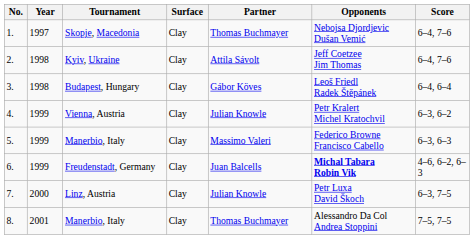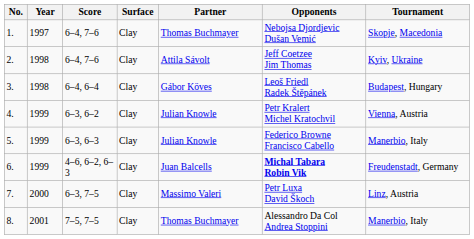 <table class="sortable wikitable" style=font-size:97%>
 <tr>
 <th width=30>No.</th>
 <th width=50>Year</th>
-<th style="width:160px">Tournament</th>
+<th style="width:80px" class="unsortable">Score</th>
 <th width=60>Surface</th>
 <th style="width:160px">Partner</th>
 <th style="width:160px">Opponents</th>
-<th style="width:80px" class="unsortable">Score</th>
+<th style="width:160px">Tournament</th>
 </tr>
 <tr>
 <td>1.</td>
 <td>1997</td>
-<td><a href='#'>Skopje</a>, <a href='#'>Macedonia</a></td>
+<td>6–4, 7–6</td>
 <td>Clay</td>
 <td> <a href='#'>Thomas Buchmayer</a></td>
 <td> <a href='#'>Nebojsa Djordjevic</a><br> <a href='#'>Dušan Vemić</a></td>
-<td>6–4, 7–6</td>
+<td><a href='#'>Skopje</a>, <a href='#'>Macedonia</a></td>
 </tr>
 <tr>
 <td>2.</td>
 <td>1998</td>
-<td><a href='#'>Kyiv</a>, <a href='#'>Ukraine</a></td>
+<td>6–4, 7–6</td>
 <td>Clay</td>
 <td> <a href='#'>Attila Sávolt</a></td>
 <td> <a href='#'>Jeff Coetzee</a><br> <a href='#'>Jim Thomas</a></td>
-<td>6–4, 7–6</td>
+<td><a href='#'>Kyiv</a>, <a href='#'>Ukraine</a></td>
 </tr>
 <tr>
 <td>3.</td>
 <td>1998</td>
-<td><a href='#'>Budapest</a>, Hungary</td>
+<td>6–4, 6–4</td>
 <td>Clay</td>
 <td> <a href='#'>Gábor Köves</a></td>
 <td> <a href='#'>Leoš Friedl</a><br> <a href='#'>Radek Štěpánek</a></td>
-<td>6–4, 6–4</td>
+<td><a href='#'>Budapest</a>, Hungary</td>
 </tr>
 <tr>
 <td>4.</td>
 <td>1999</td>
-<td><a href='#'>Vienna</a>, Austria</td>
+<td>6–3, 6–2</td>
 <td>Clay</td>
 <td> <a href='#'>Julian Knowle</a></td>
 <td> <a href='#'>Petr Kralert</a><br> <a href='#'>Michel Kratochvil</a></td>
-<td>6–3, 6–2</td>
+<td><a href='#'>Vienna</a>, Austria</td>
 </tr>
 <tr>
 <td>5.</td>
 <td>1999</td>
+<td>6–3, 6–3</td>
+<td>Clay</td>
+<td> <a href='#'>Julian Knowle</a></td>
+<td> <a href='#'>Federico Browne</a><br> <a href='#'>Francisco Cabello</a></td>
 <td><a href='#'>Manerbio</a>, Italy</td>
-<td>Clay</td>
-<td> <a href='#'>Massimo Valeri</a></td>
-<td> <a href='#'>Federico Browne</a><br> <a href='#'>Francisco Cabello</a></td>
-<td>6–3, 6–3</td>
 </tr>
 <tr>
 <td>6.</td>
 <td>1999</td>
-<td><a href='#'>Freudenstadt</a>, Germany</td>
+<td>4–6, 6–2, 6–3</td>
 <td>Clay</td>
 <td> <a href='#'>Juan Balcells</a></td>
 <td><strong> <a href='#'>Michal Tabara</a><br> <a href='#'>Robin Vik</a></strong></td>
-<td>4–6, 6–2, 6–3</td>
+<td><a href='#'>Freudenstadt</a>, Germany</td>
 </tr>
 <tr>
 <td>7.</td>
 <td>2000</td>
+<td>6–3, 7–5</td>
+<td>Clay</td>
+<td> <a href='#'>Massimo Valeri</a></td>
+<td> <a href='#'>Petr Luxa</a><br> <a href='#'>David Škoch</a></td>
 <td><a href='#'>Linz</a>, Austria</td>
-<td>Clay</td>
-<td> <a href='#'>Julian Knowle</a></td>
-<td> <a href='#'>Petr Luxa</a><br> <a href='#'>David Škoch</a></td>
-<td>6–3, 7–5</td>
 </tr>
 <tr>
 <td>8.</td>
 <td>2001</td>
-<td><a href='#'>Manerbio</a>, Italy</td>
+<td>7–5, 7–5</td>
 <td>Clay</td>
 <td> <a href='#'>Thomas Buchmayer</a></td>
 <td> Alessandro Da Col<br> <a href='#'>Andrea Stoppini</a></td>
-<td>7–5, 7–5</td>
+<td><a href='#'>Manerbio</a>, Italy</td>
 </tr>
 </table>
